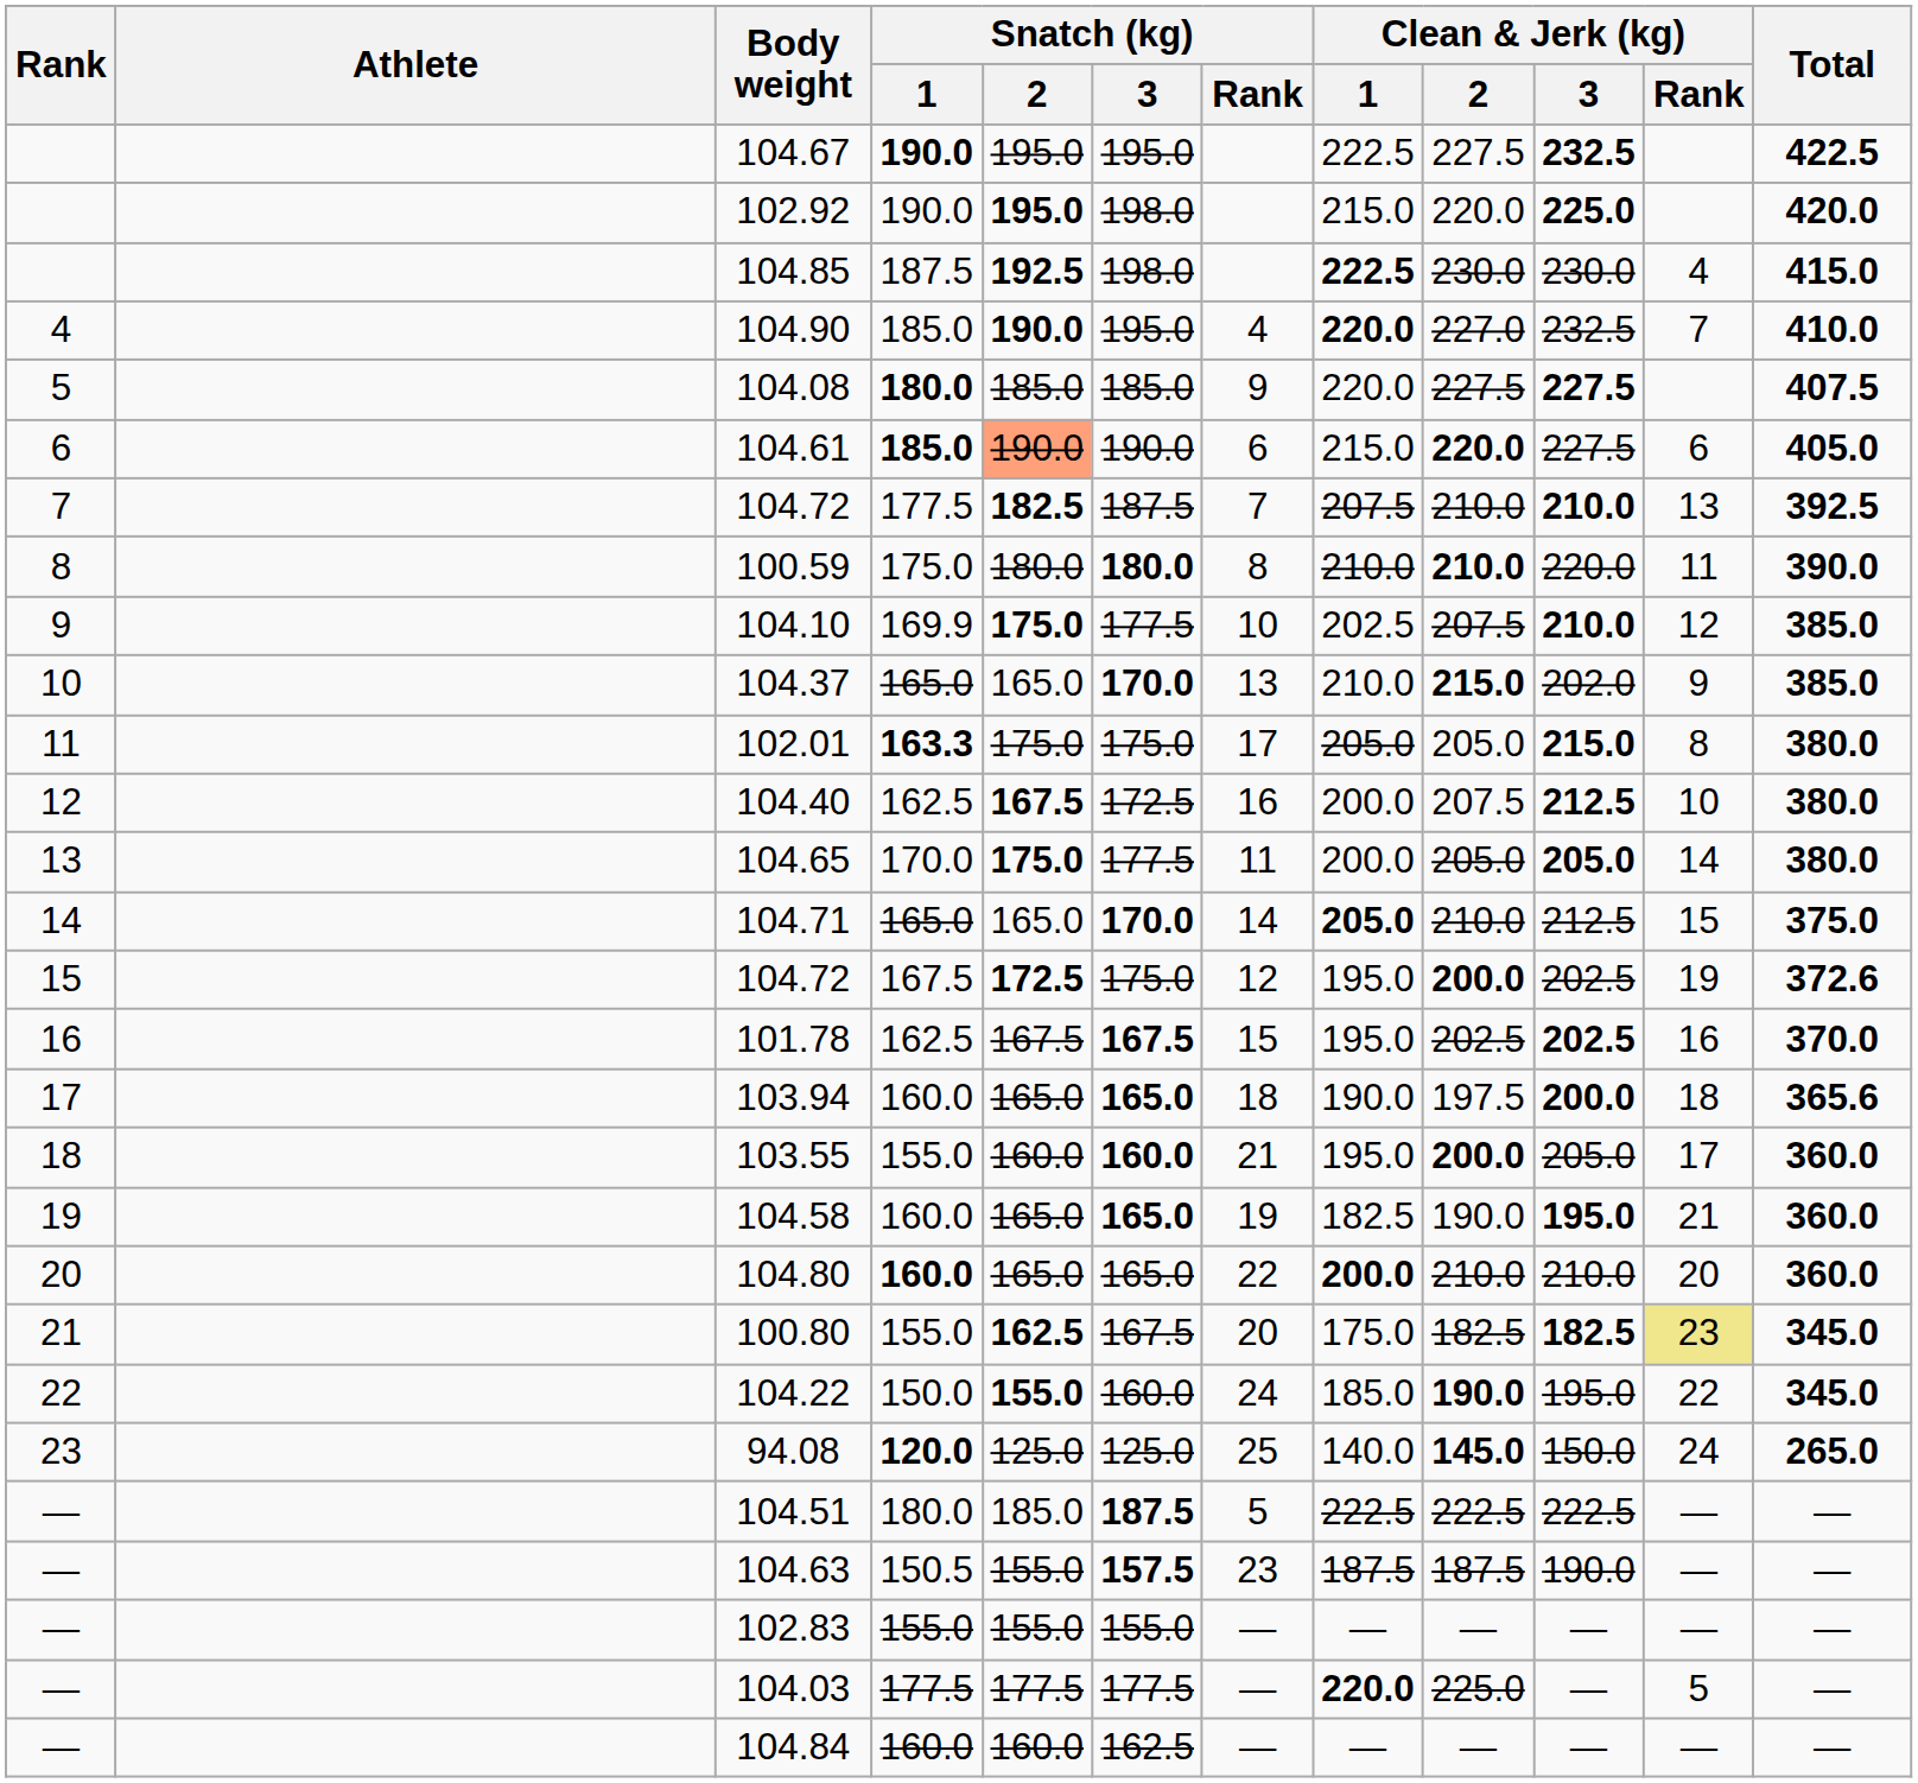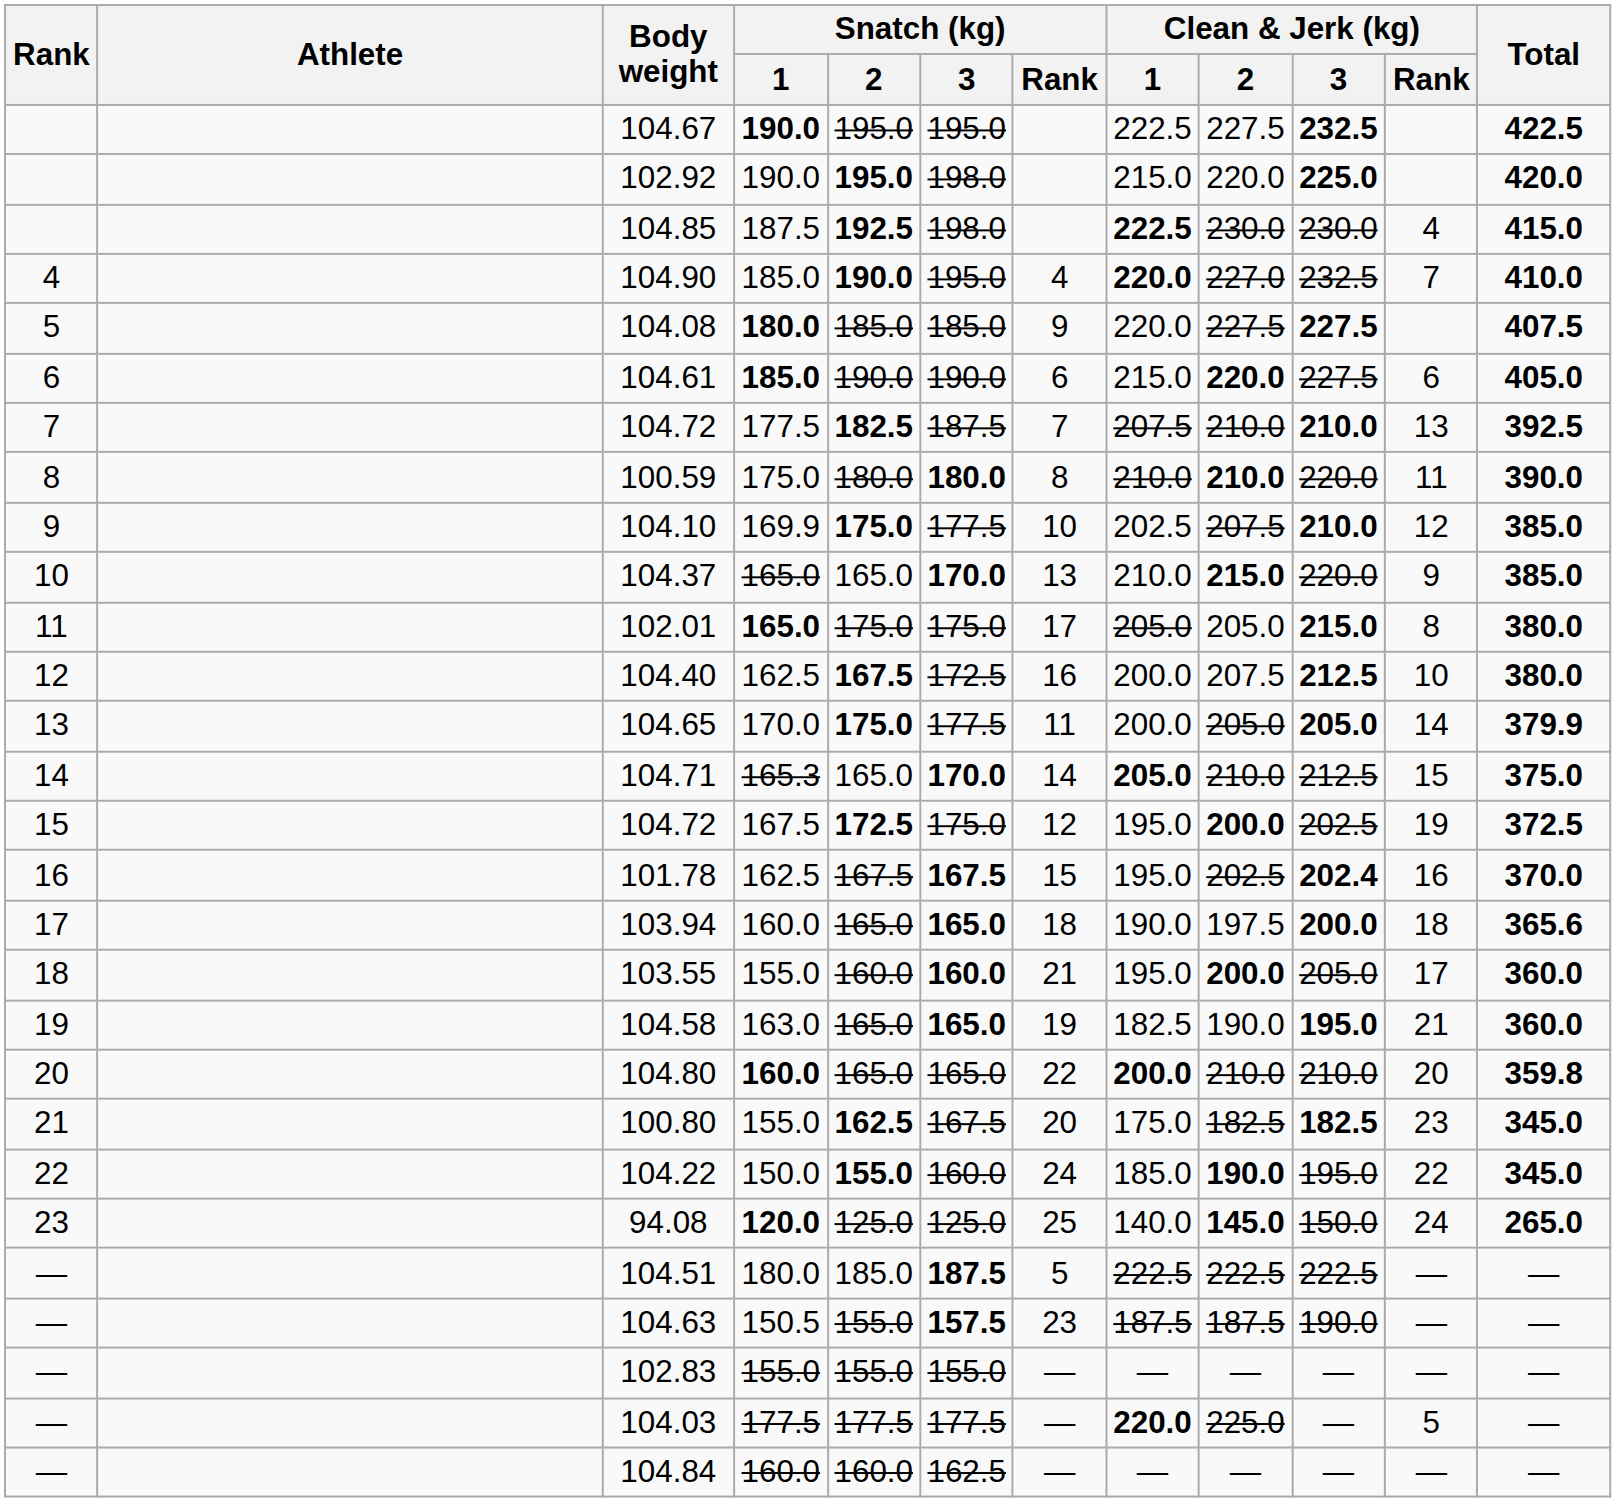 <table class = "wikitable" style="text-align:center;">
 <tr>
 <th rowspan=2 width=40>Rank</th>
 <th rowspan=2 width=250>Athlete</th>
 <th rowspan=2 width=60>Body weight</th>
 <th colspan=4>Snatch (kg)</th>
 <th colspan=4>Clean & Jerk (kg)</th>
 <th rowspan=2 width=60>Total</th>
 </tr>
 <tr>
 <th width=40>1</th>
 <th width=40>2</th>
 <th width=40>3</th>
 <th width=40>Rank</th>
 <th width=40>1</th>
 <th width=40>2</th>
 <th width=40>3</th>
 <th width=40>Rank</th>
 </tr>
 <tr>
 <td></td>
 <td align=left></td>
 <td>104.67</td>
 <td><strong>190.0</strong></td>
 <td><s>195.0 </s></td>
 <td><s>195.0 </s></td>
 <td></td>
 <td>222.5</td>
 <td>227.5</td>
 <td><strong>232.5</strong></td>
 <td></td>
 <td><strong>422.5 </strong></td>
 </tr>
 <tr>
 <td></td>
 <td align=left></td>
 <td>102.92</td>
 <td>190.0</td>
 <td><strong>195.0</strong></td>
 <td><s>198.0 </s></td>
 <td></td>
 <td>215.0</td>
 <td>220.0</td>
 <td><strong>225.0</strong></td>
 <td></td>
 <td><strong>420.0</strong></td>
 </tr>
 <tr>
 <td></td>
 <td align=left></td>
 <td>104.85</td>
 <td>187.5</td>
 <td><strong>192.5</strong></td>
 <td><s>198.0 </s></td>
 <td></td>
 <td><strong>222.5</strong></td>
 <td><s>230.0 </s></td>
 <td><s>230.0 </s></td>
 <td>4</td>
 <td><strong>415.0</strong></td>
 </tr>
 <tr>
 <td>4</td>
 <td align=left></td>
 <td>104.90</td>
 <td>185.0</td>
 <td><strong>190.0</strong></td>
 <td><s>195.0</s></td>
 <td>4</td>
 <td><strong>220.0</strong></td>
 <td><s>227.0 </s></td>
 <td><s>232.5 </s></td>
 <td>7</td>
 <td><strong>410.0 </strong></td>
 </tr>
 <tr>
 <td>5</td>
 <td align=left></td>
 <td>104.08</td>
 <td><strong>180.0</strong></td>
 <td><s>185.0 </s></td>
 <td><s>185.0 </s></td>
 <td>9</td>
 <td>220.0</td>
 <td><s>227.5 </s></td>
 <td><strong>227.5</strong></td>
 <td></td>
 <td><strong>407.5 </strong></td>
 </tr>
 <tr>
 <td>6</td>
 <td align=left></td>
 <td>104.61</td>
 <td><strong>185.0</strong></td>
-<td style="background: lightsalmon;"><s>190.0 </s></td>
+<td><s>190.0 </s></td>
 <td><s>190.0 </s></td>
 <td>6</td>
 <td>215.0</td>
 <td><strong>220.0</strong></td>
 <td><s>227.5 </s></td>
 <td>6</td>
 <td><strong>405.0 </strong></td>
 </tr>
 <tr>
 <td>7</td>
 <td align=left></td>
 <td>104.72</td>
 <td>177.5</td>
 <td><strong>182.5</strong></td>
 <td><s>187.5 </s></td>
 <td>7</td>
 <td><s>207.5 </s></td>
 <td><s>210.0 </s></td>
 <td><strong>210.0</strong></td>
 <td>13</td>
 <td><strong>392.5 </strong></td>
 </tr>
 <tr>
 <td>8</td>
 <td align=left></td>
 <td>100.59</td>
 <td>175.0</td>
 <td><s>180.0 </s></td>
 <td><strong>180.0</strong></td>
 <td>8</td>
 <td><s>210.0 </s></td>
 <td><strong>210.0</strong></td>
 <td><s>220.0 </s></td>
 <td>11</td>
 <td><strong>390.0 </strong></td>
 </tr>
 <tr>
 <td>9</td>
 <td align=left></td>
 <td>104.10</td>
 <td>169.9</td>
 <td><strong>175.0</strong></td>
 <td><s>177.5 </s></td>
 <td>10</td>
 <td>202.5</td>
 <td><s>207.5 </s></td>
 <td><strong>210.0</strong></td>
 <td>12</td>
 <td><strong>385.0</strong></td>
 </tr>
 <tr>
 <td>10</td>
 <td align=left></td>
 <td>104.37</td>
 <td><s>165.0 </s></td>
 <td>165.0</td>
 <td><strong>170.0</strong></td>
 <td>13</td>
 <td>210.0</td>
 <td><strong>215.0</strong></td>
-<td><s>202.0 </s></td>
+<td><s>220.0 </s></td>
 <td>9</td>
 <td><strong>385.0 </strong></td>
 </tr>
 <tr>
 <td>11</td>
 <td align=left></td>
 <td>102.01</td>
-<td><strong>163.3</strong></td>
+<td><strong>165.0</strong></td>
 <td><s>175.0 </s></td>
 <td><s>175.0 </s></td>
 <td>17</td>
 <td><s>205.0 </s></td>
 <td>205.0</td>
 <td><strong>215.0</strong></td>
 <td>8</td>
 <td><strong>380.0 </strong></td>
 </tr>
 <tr>
 <td>12</td>
 <td align=left></td>
 <td>104.40</td>
 <td>162.5</td>
 <td><strong>167.5</strong></td>
 <td><s>172.5 </s></td>
 <td>16</td>
 <td>200.0</td>
 <td>207.5</td>
 <td><strong>212.5</strong></td>
 <td>10</td>
 <td><strong>380.0</strong></td>
 </tr>
 <tr>
 <td>13</td>
 <td align=left></td>
 <td>104.65</td>
 <td>170.0</td>
 <td><strong>175.0</strong></td>
 <td><s>177.5 </s></td>
 <td>11</td>
 <td>200.0</td>
 <td><s>205.0 </s></td>
 <td><strong>205.0</strong></td>
 <td>14</td>
-<td><strong>380.0</strong></td>
+<td><strong>379.9</strong></td>
 </tr>
 <tr>
 <td>14</td>
 <td align=left></td>
 <td>104.71</td>
-<td><s>165.0 </s></td>
+<td><s>165.3 </s></td>
 <td>165.0</td>
 <td><strong>170.0</strong></td>
 <td>14</td>
 <td><strong>205.0</strong></td>
 <td><s>210.0 </s></td>
 <td><s>212.5 </s></td>
 <td>15</td>
 <td><strong>375.0</strong></td>
 </tr>
 <tr>
 <td>15</td>
 <td align=left></td>
 <td>104.72</td>
 <td>167.5</td>
 <td><strong>172.5</strong></td>
 <td><s>175.0 </s></td>
 <td>12</td>
 <td>195.0</td>
 <td><strong>200.0</strong></td>
 <td><s>202.5 </s></td>
 <td>19</td>
-<td><strong>372.6 </strong></td>
+<td><strong>372.5 </strong></td>
 </tr>
 <tr>
 <td>16</td>
 <td align=left></td>
 <td>101.78</td>
 <td>162.5</td>
 <td><s>167.5 </s></td>
 <td><strong>167.5</strong></td>
 <td>15</td>
 <td>195.0</td>
 <td><s>202.5 </s></td>
-<td><strong>202.5</strong></td>
+<td><strong>202.4</strong></td>
 <td>16</td>
 <td><strong>370.0</strong></td>
 </tr>
 <tr>
 <td>17</td>
 <td align=left></td>
 <td>103.94</td>
 <td>160.0</td>
 <td><s>165.0 </s></td>
 <td><strong>165.0</strong></td>
 <td>18</td>
 <td>190.0</td>
 <td>197.5</td>
 <td><strong>200.0</strong></td>
 <td>18</td>
 <td><strong>365.6 </strong></td>
 </tr>
 <tr>
 <td>18</td>
 <td align=left></td>
 <td>103.55</td>
 <td>155.0</td>
 <td><s>160.0 </s></td>
 <td><strong>160.0</strong></td>
 <td>21</td>
 <td>195.0</td>
 <td><strong>200.0</strong></td>
 <td><s>205.0 </s></td>
 <td>17</td>
 <td><strong>360.0 </strong></td>
 </tr>
 <tr>
 <td>19</td>
 <td align=left></td>
 <td>104.58</td>
-<td>160.0</td>
+<td>163.0</td>
 <td><s>165.0 </s></td>
 <td><strong>165.0</strong></td>
 <td>19</td>
 <td>182.5</td>
 <td>190.0</td>
 <td><strong>195.0</strong></td>
 <td>21</td>
 <td><strong>360.0</strong></td>
 </tr>
 <tr>
 <td>20</td>
 <td align=left></td>
 <td>104.80</td>
 <td><strong>160.0</strong></td>
 <td><s>165.0 </s></td>
 <td><s>165.0 </s></td>
 <td>22</td>
 <td><strong>200.0</strong></td>
 <td><s>210.0 </s></td>
 <td><s>210.0 </s></td>
 <td>20</td>
-<td><strong>360.0</strong></td>
+<td><strong>359.8</strong></td>
 </tr>
 <tr>
 <td>21</td>
 <td align=left></td>
 <td>100.80</td>
 <td>155.0</td>
 <td><strong>162.5</strong></td>
 <td><s>167.5 </s></td>
 <td>20</td>
 <td>175.0</td>
 <td><s>182.5 </s></td>
 <td><strong>182.5</strong></td>
-<td style="background: khaki;">23</td>
+<td>23</td>
 <td><strong>345.0</strong></td>
 </tr>
 <tr>
 <td>22</td>
 <td align=left></td>
 <td>104.22</td>
 <td>150.0</td>
 <td><strong>155.0</strong></td>
 <td><s>160.0 </s></td>
 <td>24</td>
 <td>185.0</td>
 <td><strong>190.0</strong></td>
 <td><s>195.0 </s></td>
 <td>22</td>
 <td><strong>345.0</strong></td>
 </tr>
 <tr>
 <td>23</td>
 <td align=left></td>
 <td>94.08</td>
 <td><strong>120.0</strong></td>
 <td><s>125.0 </s></td>
 <td><s>125.0 </s></td>
 <td>25</td>
 <td>140.0</td>
 <td><strong>145.0</strong></td>
 <td><s>150.0 </s></td>
 <td>24</td>
 <td><strong>265.0</strong></td>
 </tr>
 <tr>
 <td>—</td>
 <td align=left></td>
 <td>104.51</td>
 <td>180.0</td>
 <td>185.0</td>
 <td><strong>187.5</strong></td>
 <td>5</td>
 <td><s>222.5 </s></td>
 <td><s>222.5 </s></td>
 <td><s>222.5 </s></td>
 <td>—</td>
 <td>—</td>
 </tr>
 <tr>
 <td>—</td>
 <td align=left></td>
 <td>104.63</td>
 <td>150.5</td>
 <td><s>155.0 </s></td>
 <td><strong>157.5</strong></td>
 <td>23</td>
 <td><s>187.5 </s></td>
 <td><s>187.5 </s></td>
 <td><s>190.0 </s></td>
 <td>—</td>
 <td>—</td>
 </tr>
 <tr>
 <td>—</td>
 <td align=left></td>
 <td>102.83</td>
 <td><s>155.0 </s></td>
 <td><s>155.0 </s></td>
 <td><s>155.0 </s></td>
 <td>—</td>
 <td>—</td>
 <td>—</td>
 <td>—</td>
 <td>—</td>
 <td>—</td>
 </tr>
 <tr>
 <td>—</td>
 <td align=left></td>
 <td>104.03</td>
 <td><s>177.5 </s></td>
 <td><s>177.5 </s></td>
 <td><s>177.5 </s></td>
 <td>—</td>
 <td><strong>220.0</strong></td>
 <td><s>225.0 </s></td>
 <td>—</td>
 <td>5</td>
 <td>—</td>
 </tr>
 <tr>
 <td>—</td>
 <td align=left></td>
 <td>104.84</td>
 <td><s>160.0 </s></td>
 <td><s>160.0 </s></td>
 <td><s>162.5 </s></td>
 <td>—</td>
 <td>—</td>
 <td>—</td>
 <td>—</td>
 <td>—</td>
 <td>—</td>
 </tr>
 </table>
